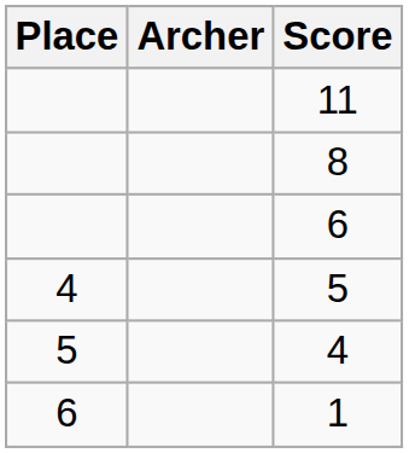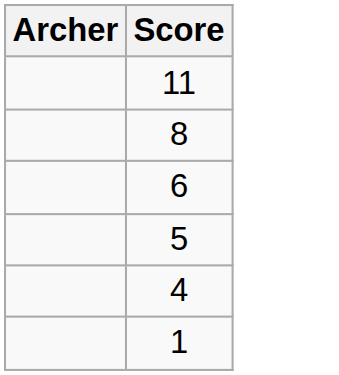 <table class=wikitable style="text-align:center">
 <tr>
-<th>Place</th>
 <th>Archer</th>
 <th>Score</th>
 </tr>
 <tr>
-<td></td>
 <td align=left></td>
 <td>11</td>
 </tr>
 <tr>
-<td></td>
 <td align=left></td>
 <td>8</td>
 </tr>
 <tr>
-<td></td>
 <td align=left></td>
 <td>6</td>
 </tr>
 <tr>
-<td>4</td>
 <td align=left></td>
 <td>5</td>
 </tr>
 <tr>
-<td>5</td>
 <td align=left></td>
 <td>4</td>
 </tr>
 <tr>
-<td>6</td>
 <td align=left></td>
 <td>1</td>
 </tr>
 </table>
